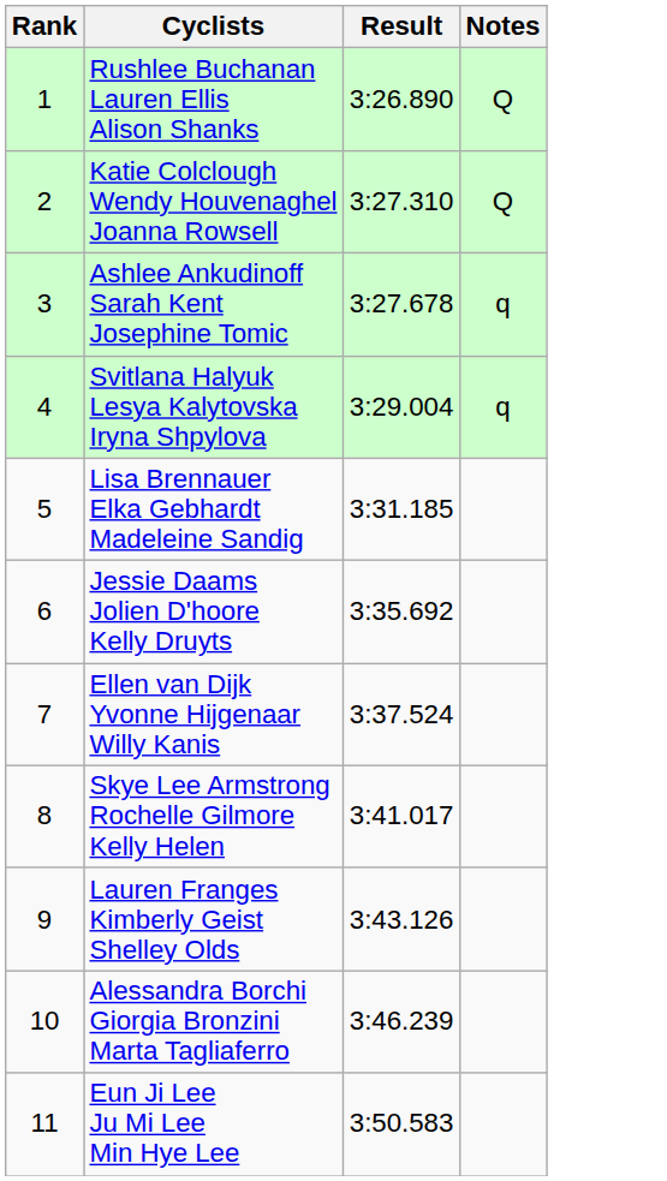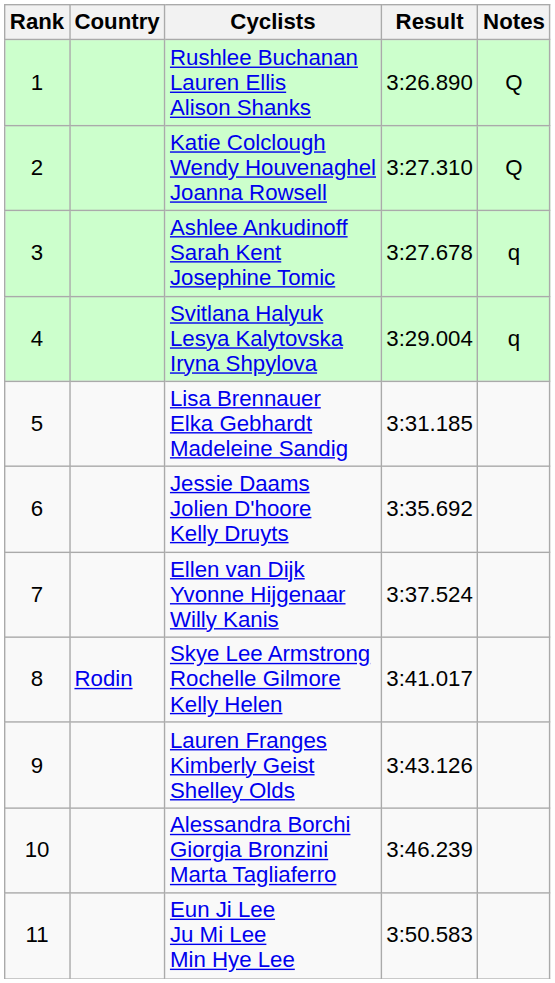 <table class="wikitable sortable" style="text-align:center;">
 <tr>
 <th>Rank</th>
+<th>Country</th>
 <th class="unsortable">Cyclists</th>
 <th>Result</th>
 <th class="unsortable">Notes</th>
 </tr>
 <tr bgcolor=ccffcc>
 <td>1</td>
+<td align="left"></td>
 <td align="left"><a href='#'>Rushlee Buchanan</a><br><a href='#'>Lauren Ellis</a><br><a href='#'>Alison Shanks</a></td>
 <td>3:26.890</td>
 <td>Q</td>
 </tr>
 <tr bgcolor=ccffcc>
 <td>2</td>
+<td align="left"></td>
 <td align="left"><a href='#'>Katie Colclough</a><br><a href='#'>Wendy Houvenaghel</a><br><a href='#'>Joanna Rowsell</a></td>
 <td>3:27.310</td>
 <td>Q</td>
 </tr>
 <tr bgcolor=ccffcc>
 <td>3</td>
+<td align="left"></td>
 <td align="left"><a href='#'>Ashlee Ankudinoff</a><br><a href='#'>Sarah Kent</a><br><a href='#'>Josephine Tomic</a></td>
 <td>3:27.678</td>
 <td>q</td>
 </tr>
 <tr bgcolor=ccffcc>
 <td>4</td>
+<td align="left"></td>
 <td align="left"><a href='#'>Svitlana Halyuk</a><br><a href='#'>Lesya Kalytovska</a><br><a href='#'>Iryna Shpylova</a></td>
 <td>3:29.004</td>
 <td>q</td>
 </tr>
 <tr>
 <td>5</td>
+<td align="left"></td>
 <td align="left"><a href='#'>Lisa Brennauer</a><br><a href='#'>Elka Gebhardt</a><br><a href='#'>Madeleine Sandig</a></td>
 <td>3:31.185</td>
 <td></td>
 </tr>
 <tr>
 <td>6</td>
+<td align="left"></td>
 <td align="left"><a href='#'>Jessie Daams</a><br><a href='#'>Jolien D'hoore</a><br><a href='#'>Kelly Druyts</a></td>
 <td>3:35.692</td>
 <td></td>
 </tr>
 <tr>
 <td>7</td>
+<td align="left"></td>
 <td align="left"><a href='#'>Ellen van Dijk</a><br><a href='#'>Yvonne Hijgenaar</a><br><a href='#'>Willy Kanis</a></td>
 <td>3:37.524</td>
 <td></td>
 </tr>
 <tr>
 <td>8</td>
+<td align="left"><a href='#'>Rodin</a></td>
 <td align="left"><a href='#'>Skye Lee Armstrong</a><br><a href='#'>Rochelle Gilmore</a><br><a href='#'>Kelly Helen</a></td>
 <td>3:41.017</td>
 <td></td>
 </tr>
 <tr>
 <td>9</td>
+<td align="left"></td>
 <td align="left"><a href='#'>Lauren Franges</a><br><a href='#'>Kimberly Geist</a><br><a href='#'>Shelley Olds</a></td>
 <td>3:43.126</td>
 <td></td>
 </tr>
 <tr>
 <td>10</td>
+<td align="left"></td>
 <td align="left"><a href='#'>Alessandra Borchi</a><br><a href='#'>Giorgia Bronzini</a><br><a href='#'>Marta Tagliaferro</a></td>
 <td>3:46.239</td>
 <td></td>
 </tr>
 <tr>
 <td>11</td>
+<td align="left"></td>
 <td align="left"><a href='#'>Eun Ji Lee</a><br><a href='#'>Ju Mi Lee</a><br><a href='#'>Min Hye Lee</a></td>
 <td>3:50.583</td>
 <td></td>
 </tr>
 </table>
